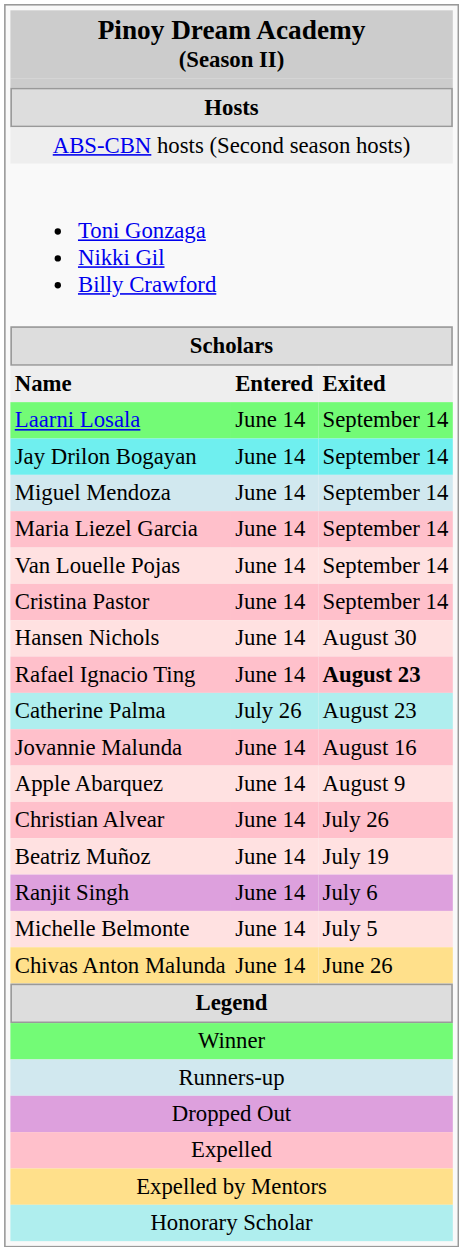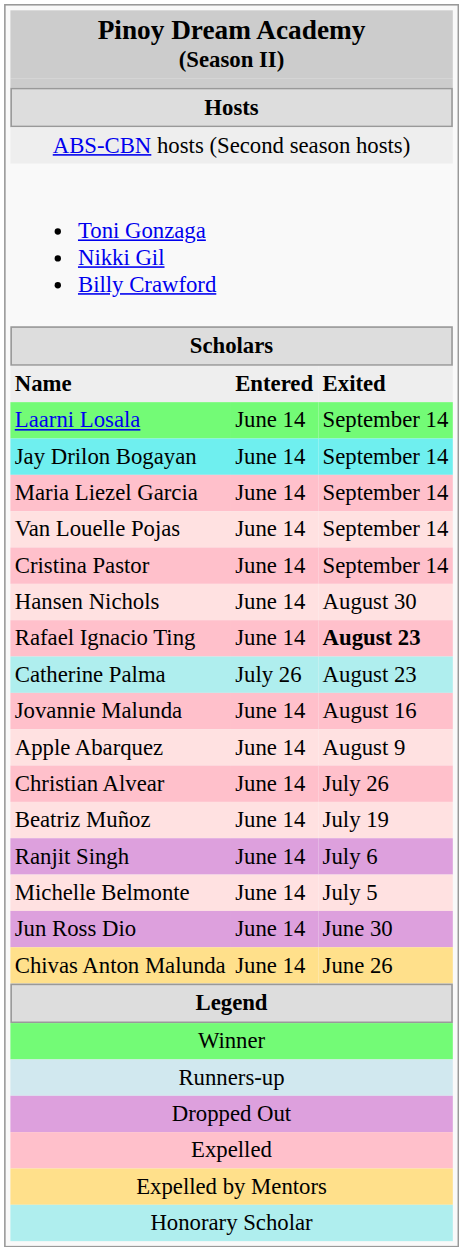 <table class="infobox" cellpadding="3" cellspacing="0" align="right" style="font-size: 90%; margin-left:1em; border:1px solid #999;">
 <tr>
 <td colspan="3" style="background:#CCC; text-align:center;"><strong><big>Pinoy Dream Academy</big><br>(Season II)</strong></td>
 </tr>
 <tr>
 <td colspan="3" style="background:#CCC; text-align:center;"></td>
 </tr>
 <tr>
 <td colspan="3" style="background:#DDD; text-align:center; border-left: 1px solid #999; border-right: 1px solid #999; border-top: 1px solid #999; border-bottom: 1px solid #999;"><strong>Hosts</strong></td>
 </tr>
 <tr>
 <td colspan="3" style="background:#EEE; text-align:center;"><a href='#'>ABS-CBN</a> hosts (Second season hosts)</td>
 </tr>
 <tr>
 <td colspan="3"><br><ul><li><a href='#'>Toni Gonzaga</a></li><li><a href='#'>Nikki Gil</a></li><li><a href='#'>Billy Crawford</a></li></ul></td>
 </tr>
 <tr>
 <td colspan="3" style="background:#DDD; text-align:center; border-left: 1px solid #999; border-right: 1px solid #999; border-top: 1px solid #999; border-bottom: 1px solid #999;"><strong>Scholars</strong></td>
 </tr>
 <tr style="background:#EEE;">
 <td><strong>Name</strong></td>
 <td><strong>Entered</strong></td>
 <td><strong>Exited</strong></td>
 </tr>
 <tr>
 <td style="background:#73FB76"><a href='#'>Laarni Losala</a></td>
 <td style="background:#73FB76">June 14</td>
 <td style="background:#73FB76">September 14</td>
 </tr>
 <tr>
 <td style="background:#6FEFEF">Jay Drilon Bogayan</td>
 <td style="background:#6FEFEF">June 14</td>
 <td style="background:#6FEFEF">September 14</td>
-</tr>
-<tr>
-<td style="background:#D1E8EF">Miguel Mendoza</td>
-<td style="background:#D1E8EF">June 14</td>
-<td style="background:#D1E8EF">September 14</td>
 </tr>
 <tr style="background:pink;">
 <td>Maria Liezel Garcia</td>
 <td>June 14</td>
 <td>September 14</td>
 </tr>
 <tr>
 <td style="background:#FFE1E1">Van Louelle Pojas</td>
 <td style="background:#FFE1E1">June 14</td>
 <td style="background:#FFE1E1">September 14</td>
 </tr>
 <tr style="background:pink;">
 <td>Cristina Pastor</td>
 <td>June 14</td>
 <td>September 14</td>
 </tr>
 <tr>
 <td style="background:#FFE1E1">Hansen Nichols</td>
 <td style="background:#FFE1E1">June 14</td>
 <td style="background:#FFE1E1">August 30</td>
 </tr>
 <tr style="background:pink;">
 <td>Rafael Ignacio Ting</td>
 <td>June 14</td>
 <td><strong>August 23</strong></td>
 </tr>
 <tr>
 <td style="background:#AFEEEE">Catherine Palma</td>
 <td style="background:#AFEEEE">July 26</td>
 <td style="background:#AFEEEE">August 23</td>
 </tr>
 <tr style="background:pink;">
 <td>Jovannie Malunda</td>
 <td>June 14</td>
 <td>August 16</td>
 </tr>
 <tr>
 <td style="background:#FFE1E1">Apple Abarquez</td>
 <td style="background:#FFE1E1">June 14</td>
 <td style="background:#FFE1E1">August 9</td>
 </tr>
 <tr style="background:pink;">
 <td>Christian Alvear</td>
 <td>June 14</td>
 <td>July 26</td>
 </tr>
 <tr>
 <td style="background:#FFE1E1">Beatriz Muñoz</td>
 <td style="background:#FFE1E1">June 14</td>
 <td style="background:#FFE1E1">July 19</td>
 </tr>
 <tr>
 <td style="background:plum">Ranjit Singh</td>
 <td style="background:plum">June 14</td>
 <td style="background:plum">July 6</td>
 </tr>
 <tr>
 <td style="background:#FFE1E1">Michelle Belmonte</td>
 <td style="background:#FFE1E1">June 14</td>
 <td style="background:#FFE1E1">July 5</td>
 </tr>
 <tr>
+<td style="background:plum">Jun Ross Dio</td>
+<td style="background:plum">June 14</td>
+<td style="background:plum">June 30</td>
+</tr>
+<tr>
 <td style="background:#FFE08B">Chivas Anton Malunda</td>
 <td style="background:#FFE08B">June 14</td>
 <td style="background:#FFE08B">June 26</td>
 </tr>
 <tr>
 <td colspan="3" style="background:#DDD; text-align:center; border-left: 1px solid #999; border-right: 1px solid #999; border-top: 1px solid #999; border-bottom: 1px solid #999;"><strong>Legend</strong></td>
 </tr>
 <tr>
 <td colspan="3" style="background:#73FB76; text-align:center;">Winner</td>
 </tr>
 <tr>
 <td colspan="3" style="background:#D1E8EF; text-align:center;">Runners-up</td>
 </tr>
 <tr>
 <td colspan="3" style="background:plum; text-align:center;">Dropped Out</td>
 </tr>
 <tr>
 <td colspan="3" style="background:pink; text-align:center;">Expelled</td>
 </tr>
 <tr>
 <td colspan="3" style="background:#FFE08B; text-align:center;">Expelled by Mentors</td>
 </tr>
 <tr>
 <td colspan="3" style="background:#AFEEEE; text-align:center;">Honorary Scholar</td>
 </tr>
 </table>
